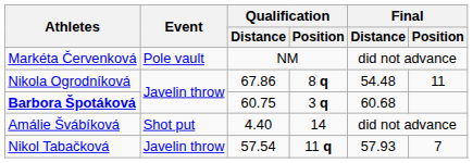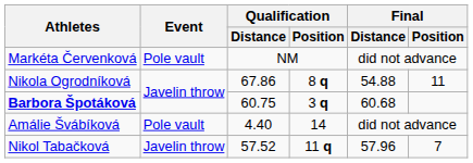 <table class=wikitable style="font-size:90%">
 <tr>
 <th rowspan="2">Athletes</th>
 <th rowspan="2">Event</th>
 <th colspan="2">Qualification</th>
 <th colspan="2">Final</th>
 </tr>
 <tr style="font-size:95%">
 <th>Distance</th>
 <th>Position</th>
 <th>Distance</th>
 <th>Position</th>
 </tr>
 <tr>
 <td><a href='#'>Markéta Červenková</a></td>
 <td><a href='#'>Pole vault</a></td>
 <td align=center colspan=2>NM</td>
 <td align=center colspan=2>did not advance</td>
 </tr>
 <tr>
 <td><a href='#'>Nikola Ogrodníková</a></td>
 <td rowspan=2><a href='#'>Javelin throw</a></td>
 <td align=center>67.86</td>
 <td align=center>8 <strong>q</strong></td>
-<td align=center>54.48</td>
+<td align=center>54.88</td>
 <td align=center>11</td>
 </tr>
 <tr>
 <td><strong><a href='#'>Barbora Špotáková</a></strong></td>
 <td align=center>60.75</td>
 <td align=center>3 <strong>q</strong></td>
 <td align=center>60.68</td>
 <td align=center></td>
 </tr>
 <tr>
 <td><a href='#'>Amálie Švábíková</a></td>
-<td><a href='#'>Shot put</a></td>
+<td><a href='#'>Pole vault</a></td>
 <td align=center>4.40</td>
 <td align=center>14</td>
 <td align=center colspan=2>did not advance</td>
 </tr>
 <tr>
 <td><a href='#'>Nikol Tabačková</a></td>
 <td><a href='#'>Javelin throw</a></td>
-<td align=center>57.54</td>
+<td align=center>57.52</td>
 <td align=center>11 <strong>q</strong></td>
-<td align=center>57.93</td>
+<td align=center>57.96</td>
 <td align=center>7</td>
 </tr>
 </table>
